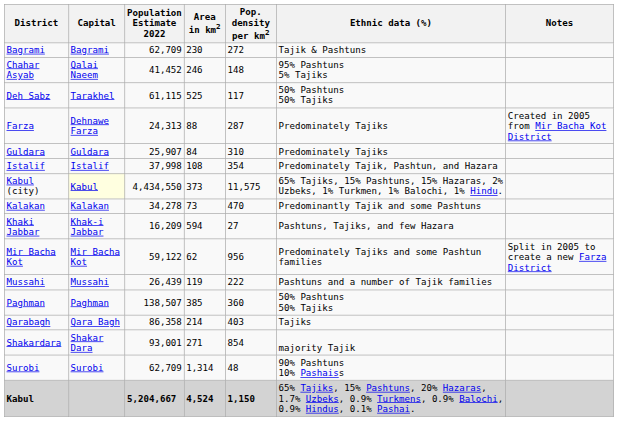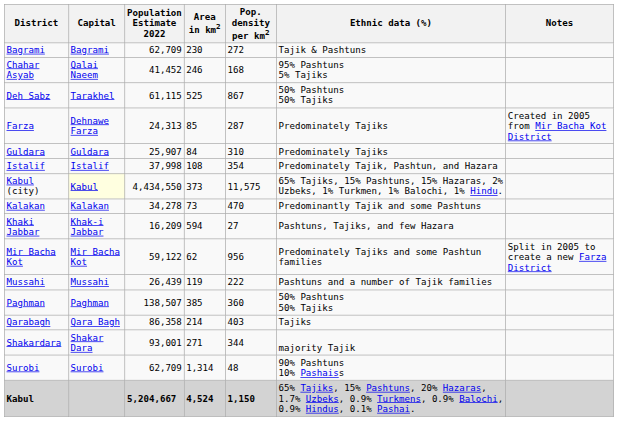 <table class="wikitable sortable">
 <tr>
 <th>District</th>
 <th>Capital</th>
 <th>Population<br>Estimate<br>2022</th>
 <th>Area in km<sup>2</sup></th>
 <th>Pop. density<br>per km<sup>2</sup></th>
 <th>Ethnic data (%)</th>
 <th>Notes</th>
 </tr>
 <tr>
 <td><a href='#'>Bagrami</a></td>
 <td><a href='#'>Bagrami</a></td>
 <td align=right>62,709</td>
 <td>230</td>
 <td>272</td>
 <td>Tajik & Pashtuns</td>
 <td></td>
 </tr>
 <tr>
 <td><a href='#'>Chahar Asyab</a></td>
 <td><a href='#'>Qalai Naeem</a></td>
 <td align=right>41,452</td>
 <td>246</td>
-<td>148</td>
+<td>168</td>
 <td>95% Pashtuns<br>5% Tajiks</td>
 <td></td>
 </tr>
 <tr>
 <td><a href='#'>Deh Sabz</a></td>
 <td><a href='#'>Tarakhel</a></td>
 <td align=right>61,115</td>
 <td>525</td>
-<td>117</td>
+<td>867</td>
 <td>50% Pashtuns<br>50% Tajiks</td>
 <td></td>
 </tr>
 <tr>
 <td><a href='#'>Farza</a></td>
 <td><a href='#'>Dehnawe Farza</a></td>
 <td align=right>24,313</td>
-<td>88</td>
+<td>85</td>
 <td>287</td>
 <td>Predominately Tajiks</td>
 <td>Created in 2005 from <a href='#'>Mir Bacha Kot District</a></td>
 </tr>
 <tr>
 <td><a href='#'>Guldara</a></td>
 <td><a href='#'>Guldara</a></td>
 <td align=right>25,907</td>
 <td>84</td>
 <td>310</td>
 <td>Predominately Tajiks<br></td>
 <td></td>
 </tr>
 <tr>
 <td><a href='#'>Istalif</a></td>
 <td><a href='#'>Istalif</a></td>
 <td align=right>37,998</td>
 <td>108</td>
 <td>354</td>
 <td>Predominately Tajik, Pashtun, and Hazara</td>
 <td></td>
 </tr>
 <tr>
 <td><a href='#'>Kabul</a> (city)</td>
 <td style="background: lightyellow;"><a href='#'>Kabul</a></td>
 <td align=right>4,434,550</td>
 <td>373</td>
 <td>11,575</td>
 <td>65% Tajiks, 15% Pashtuns, 15% Hazaras, 2% Uzbeks, 1% Turkmen, 1% Balochi, 1% <a href='#'>Hindu</a>.</td>
 <td></td>
 </tr>
 <tr>
 <td><a href='#'>Kalakan</a></td>
 <td><a href='#'>Kalakan</a></td>
 <td align=right>34,278</td>
 <td>73</td>
 <td>470</td>
 <td>Predominantly Tajik and some Pashtuns</td>
 <td></td>
 </tr>
 <tr>
 <td><a href='#'>Khaki Jabbar</a></td>
 <td><a href='#'>Khak-i Jabbar</a></td>
 <td align=right>16,209</td>
 <td>594</td>
 <td>27</td>
 <td>Pashtuns, Tajiks, and few Hazara</td>
 <td></td>
 </tr>
 <tr>
 <td><a href='#'>Mir Bacha Kot</a></td>
 <td><a href='#'>Mir Bacha Kot</a></td>
 <td align=right>59,122</td>
 <td>62</td>
 <td>956</td>
 <td>Predominately Tajiks and some Pashtun families</td>
 <td>Split in 2005 to create a new <a href='#'>Farza District</a></td>
 </tr>
 <tr>
 <td><a href='#'>Mussahi</a></td>
 <td><a href='#'>Mussahi</a></td>
 <td align=right>26,439</td>
 <td>119</td>
 <td>222</td>
 <td>Pashtuns and a number of Tajik families</td>
 <td></td>
 </tr>
 <tr>
 <td><a href='#'>Paghman</a></td>
 <td><a href='#'>Paghman</a></td>
 <td align=right>138,507</td>
 <td>385</td>
 <td>360</td>
 <td>50% Pashtuns<br>50% Tajiks</td>
 <td></td>
 </tr>
 <tr>
 <td><a href='#'>Qarabagh</a></td>
 <td><a href='#'>Qara Bagh</a></td>
 <td align=right>86,358</td>
 <td>214</td>
 <td>403</td>
 <td>Tajiks</td>
 <td></td>
 </tr>
 <tr>
 <td><a href='#'>Shakardara</a></td>
 <td><a href='#'>Shakar Dara</a></td>
 <td align=right>93,001</td>
 <td>271</td>
-<td>854</td>
+<td>344</td>
 <td><br>majority Tajik</td>
 </tr>
 <tr>
 <td><a href='#'>Surobi</a></td>
 <td><a href='#'>Surobi</a></td>
 <td align=right>62,709</td>
 <td>1,314</td>
 <td>48</td>
 <td>90% Pashtuns<br>10% <a href='#'>Pashais</a>s</td>
 <td></td>
 </tr>
 <tr bgcolor="#d3d3d3">
 <td><strong>Kabul</strong></td>
 <td></td>
 <td><strong>5,204,667</strong></td>
 <td><strong>4,524</strong></td>
 <td><strong>1,150</strong></td>
 <td>65% <a href='#'>Tajiks</a>, 15% <a href='#'>Pashtuns</a>, 20% <a href='#'>Hazaras</a>, 1.7% <a href='#'>Uzbeks</a>, 0.9% <a href='#'>Turkmens</a>, 0.9% <a href='#'>Balochi</a>, 0.9% <a href='#'>Hindus</a>, 0.1% <a href='#'>Pashai</a>.</td>
 <td></td>
 </tr>
 </table>
